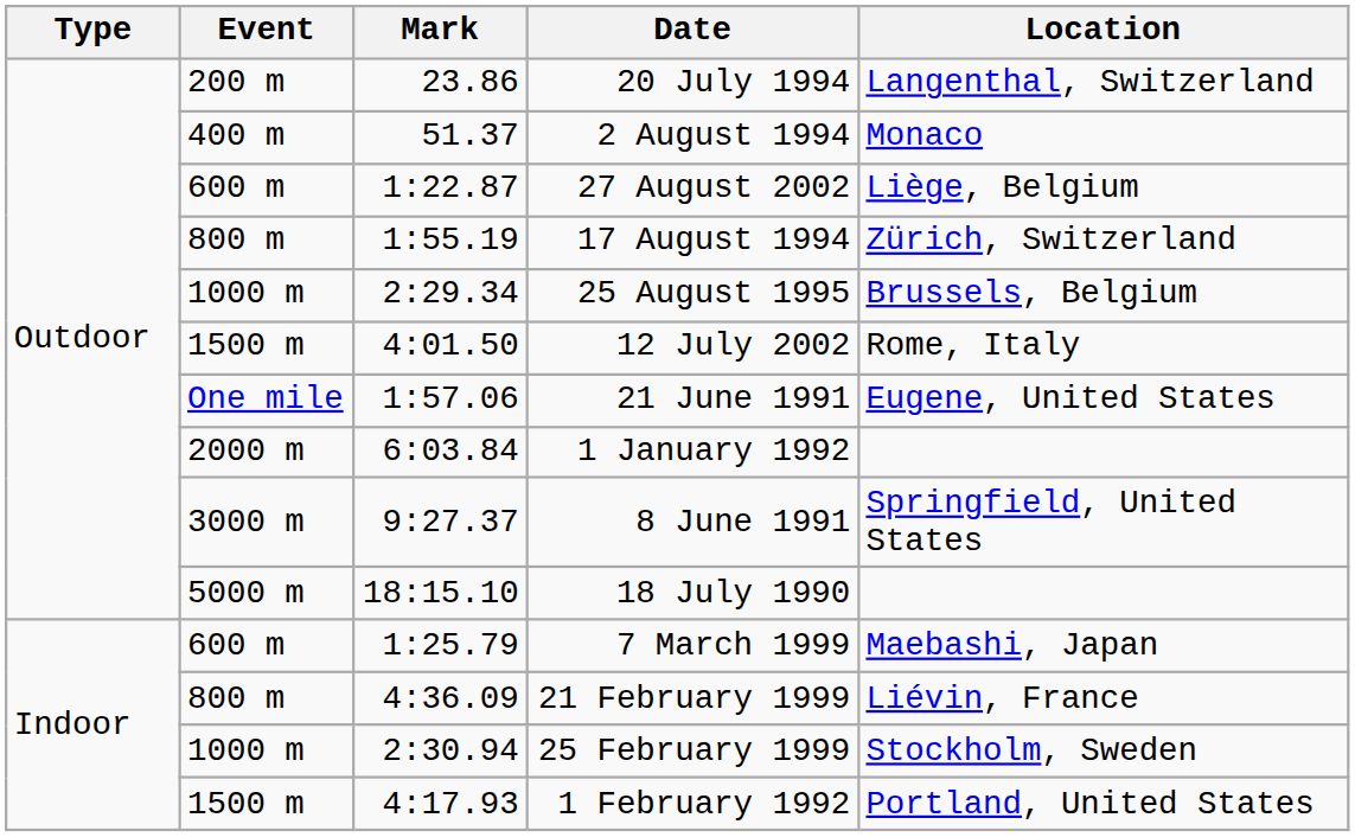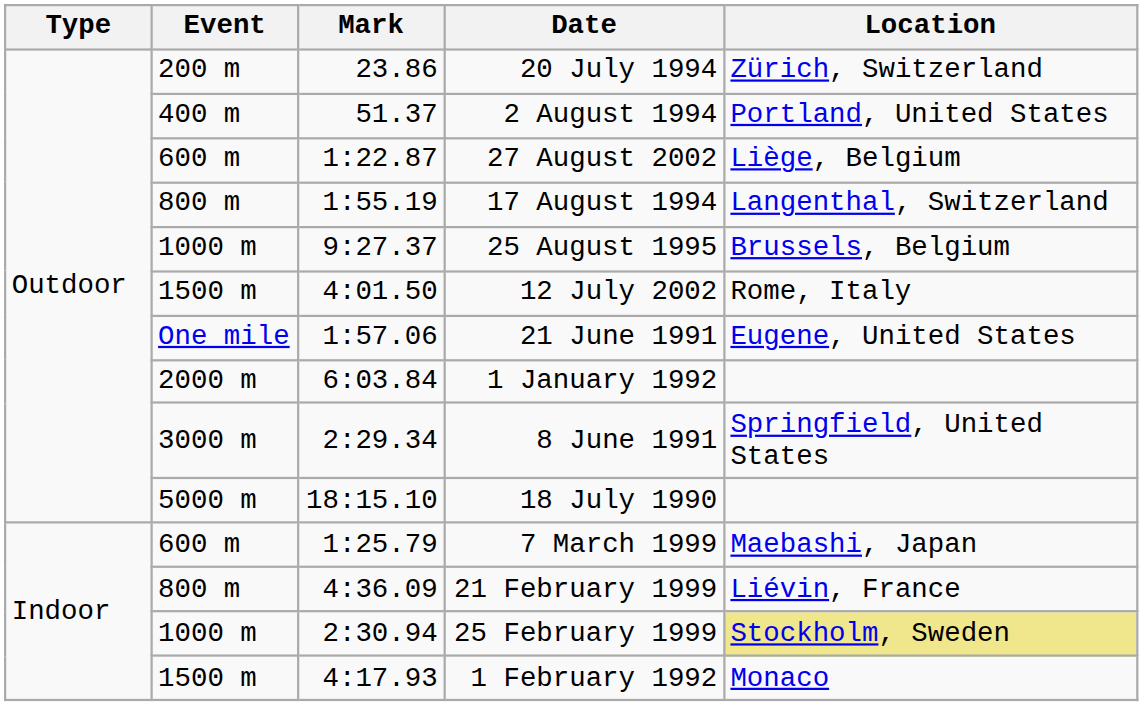 <table class="wikitable plainrowheaders" style="font-size:95%;">
 <tr>
 <th scope="col" width=60>Type</th>
 <th scope="col" width=60>Event</th>
 <th scope="col" width=60>Mark</th>
 <th scope="col" width=120>Date</th>
 <th scope="col" width=180>Location</th>
 </tr>
 <tr>
 <td rowspan=10>Outdoor</td>
 <td>200 m</td>
 <td align=right>23.86</td>
 <td align=right>20 July 1994</td>
-<td><a href='#'>Langenthal</a>, Switzerland</td>
+<td><a href='#'>Zürich</a>, Switzerland</td>
 </tr>
 <tr>
 <td>400 m</td>
 <td align=right>51.37</td>
 <td align=right>2 August 1994</td>
-<td><a href='#'>Monaco</a></td>
+<td><a href='#'>Portland</a>, United States</td>
 </tr>
 <tr>
 <td>600 m</td>
 <td align=right>1:22.87</td>
 <td align=right>27 August 2002</td>
 <td><a href='#'>Liège</a>, Belgium</td>
 </tr>
 <tr>
 <td>800 m</td>
 <td align=right>1:55.19</td>
 <td align=right>17 August 1994</td>
-<td><a href='#'>Zürich</a>, Switzerland</td>
+<td><a href='#'>Langenthal</a>, Switzerland</td>
 </tr>
 <tr>
 <td>1000 m</td>
-<td align=right>2:29.34</td>
+<td align=right>9:27.37</td>
 <td align=right>25 August 1995</td>
 <td><a href='#'>Brussels</a>, Belgium</td>
 </tr>
 <tr>
 <td>1500 m</td>
 <td align=right>4:01.50</td>
 <td align=right>12 July 2002</td>
 <td>Rome, Italy</td>
 </tr>
 <tr>
 <td><a href='#'>One mile</a></td>
 <td align=right>1:57.06</td>
 <td align=right>21 June 1991</td>
 <td><a href='#'>Eugene</a>, United States</td>
 </tr>
 <tr>
 <td>2000 m</td>
 <td align=right>6:03.84</td>
 <td align=right>1 January 1992</td>
 <td></td>
 </tr>
 <tr>
 <td>3000 m</td>
-<td align=right>9:27.37</td>
+<td align=right>2:29.34</td>
 <td align="right">8 June 1991</td>
 <td><a href='#'>Springfield</a>, United States</td>
 </tr>
 <tr>
 <td>5000 m</td>
 <td align=right>18:15.10</td>
 <td align=right>18 July 1990</td>
 <td></td>
 </tr>
 <tr>
 <td rowspan=4>Indoor</td>
 <td>600 m</td>
 <td align=right>1:25.79</td>
 <td align=right>7 March 1999</td>
 <td><a href='#'>Maebashi</a>, Japan</td>
 </tr>
 <tr>
 <td>800 m</td>
 <td align=right>4:36.09</td>
 <td align=right>21 February 1999</td>
 <td><a href='#'>Liévin</a>, France</td>
 </tr>
 <tr>
 <td>1000 m</td>
 <td align=right>2:30.94</td>
 <td align=right>25 February 1999</td>
-<td><a href='#'>Stockholm</a>, Sweden</td>
+<td style="background: khaki;"><a href='#'>Stockholm</a>, Sweden</td>
 </tr>
 <tr>
 <td>1500 m</td>
 <td align=right>4:17.93</td>
 <td align=right>1 February 1992</td>
-<td><a href='#'>Portland</a>, United States</td>
+<td><a href='#'>Monaco</a></td>
 </tr>
 </table>
